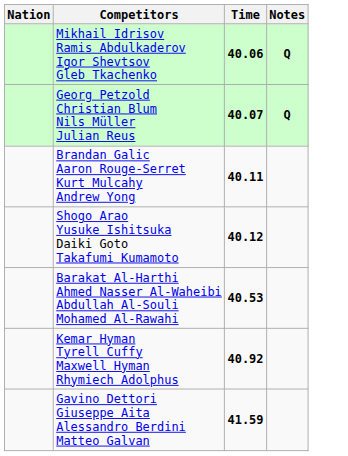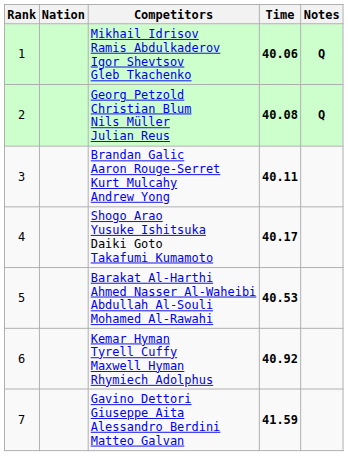 <table class="wikitable sortable" style="text-align:center">
 <tr>
+<th>Rank</th>
 <th>Nation</th>
 <th>Competitors</th>
 <th>Time</th>
 <th>Notes</th>
 </tr>
 <tr bgcolor=ccffcc>
+<td>1</td>
 <td align=left></td>
 <td align=left><a href='#'>Mikhail Idrisov</a><br><a href='#'>Ramis Abdulkaderov</a><br><a href='#'>Igor Shevtsov</a><br><a href='#'>Gleb Tkachenko</a></td>
 <td><strong>40.06</strong></td>
 <td><strong>Q</strong></td>
 </tr>
 <tr bgcolor=ccffcc>
+<td>2</td>
 <td align=left></td>
 <td align=left><a href='#'>Georg Petzold</a><br><a href='#'>Christian Blum</a><br><a href='#'>Nils Müller</a><br><a href='#'>Julian Reus</a></td>
-<td><strong>40.07</strong></td>
+<td><strong>40.08</strong></td>
 <td><strong>Q</strong></td>
 </tr>
 <tr>
+<td>3</td>
 <td align=left></td>
 <td align=left><a href='#'>Brandan Galic</a><br><a href='#'>Aaron Rouge-Serret</a><br><a href='#'>Kurt Mulcahy</a><br><a href='#'>Andrew Yong</a></td>
 <td><strong>40.11</strong></td>
 <td></td>
 </tr>
 <tr>
+<td>4</td>
 <td align=left></td>
 <td align=left><a href='#'>Shogo Arao</a><br><a href='#'>Yusuke Ishitsuka</a><br>Daiki Goto<br><a href='#'>Takafumi Kumamoto</a></td>
-<td><strong>40.12</strong></td>
+<td><strong>40.17</strong></td>
 <td></td>
 </tr>
 <tr>
+<td>5</td>
 <td align=left></td>
 <td align=left><a href='#'>Barakat Al-Harthi</a><br><a href='#'>Ahmed Nasser Al-Waheibi</a><br><a href='#'>Abdullah Al-Souli</a><br><a href='#'>Mohamed Al-Rawahi</a></td>
 <td><strong>40.53</strong></td>
 <td></td>
 </tr>
 <tr>
+<td>6</td>
 <td align=left></td>
 <td align=left><a href='#'>Kemar Hyman</a><br><a href='#'>Tyrell Cuffy</a><br><a href='#'>Maxwell Hyman</a><br><a href='#'>Rhymiech Adolphus</a></td>
 <td><strong>40.92</strong></td>
 <td></td>
 </tr>
 <tr>
+<td>7</td>
 <td align=left></td>
 <td align=left><a href='#'>Gavino Dettori</a><br><a href='#'>Giuseppe Aita</a><br><a href='#'>Alessandro Berdini</a><br><a href='#'>Matteo Galvan</a></td>
 <td><strong>41.59</strong></td>
 <td></td>
 </tr>
 </table>
